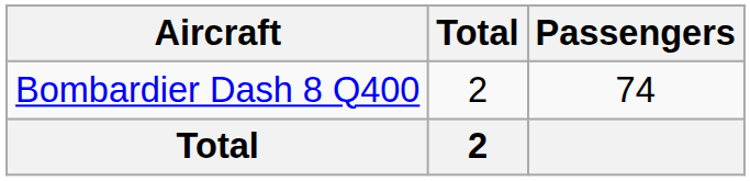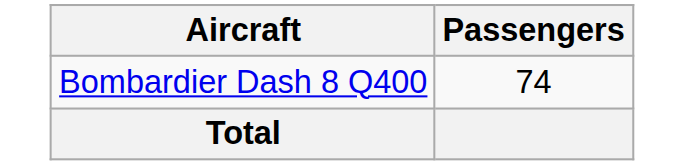 <table class="wikitable" style="margin:0.5em auto; text-align:center">
 <tr>
 <th>Aircraft</th>
-<th>Total</th>
 <th>Passengers</th>
 </tr>
 <tr>
 <td><a href='#'>Bombardier Dash 8 Q400</a></td>
-<td align="center">2</td>
 <td>74</td>
 </tr>
 <tr>
 <th>Total</th>
-<th>2</th>
 <th></th>
 </tr>
 </table>
